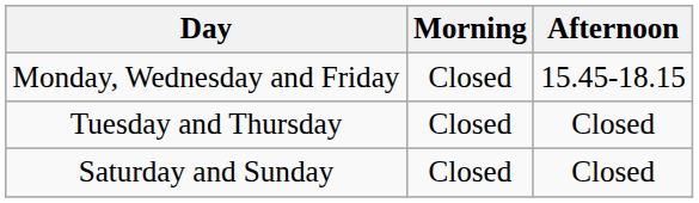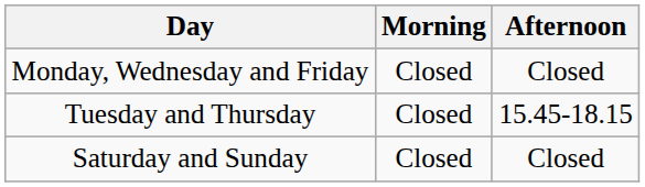 <table class="wikitable" style="text-align:center">
 <tr>
 <th>Day</th>
 <th>Morning</th>
 <th>Afternoon</th>
 </tr>
 <tr>
 <td>Monday, Wednesday and Friday</td>
 <td>Closed</td>
-<td>15.45-18.15</td>
+<td>Closed</td>
 </tr>
 <tr>
 <td>Tuesday and Thursday</td>
 <td>Closed</td>
-<td>Closed</td>
+<td>15.45-18.15</td>
 </tr>
 <tr>
 <td>Saturday and Sunday</td>
 <td>Closed</td>
 <td>Closed</td>
 </tr>
 </table>
